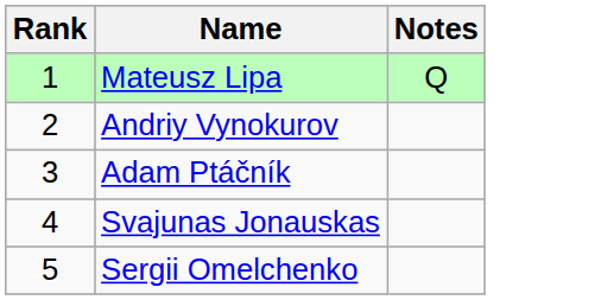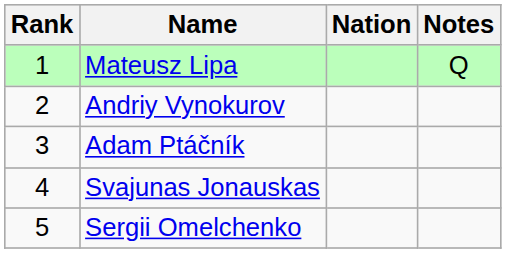 <table class="wikitable sortable" style="text-align:center">
 <tr>
 <th>Rank</th>
 <th>Name</th>
+<th>Nation</th>
 <th>Notes</th>
 </tr>
 <tr bgcolor=bbffbb>
 <td>1</td>
 <td align=left><a href='#'>Mateusz Lipa</a></td>
+<td align=left></td>
 <td>Q</td>
 </tr>
 <tr>
 <td>2</td>
 <td align=left><a href='#'>Andriy Vynokurov</a></td>
+<td align=left></td>
 <td></td>
 </tr>
 <tr>
 <td>3</td>
 <td align=left><a href='#'>Adam Ptáčník</a></td>
+<td align=left></td>
 <td></td>
 </tr>
 <tr>
 <td>4</td>
 <td align=left><a href='#'>Svajunas Jonauskas</a></td>
+<td align=left></td>
 <td></td>
 </tr>
 <tr>
 <td>5</td>
 <td align=left><a href='#'>Sergii Omelchenko</a></td>
+<td align=left></td>
 <td></td>
 </tr>
 </table>
